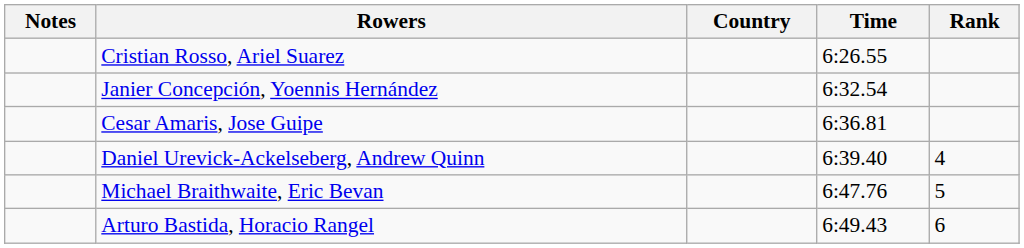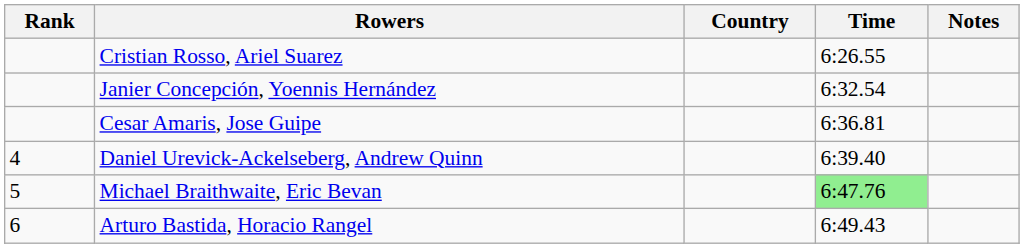 <table class="wikitable" width=60%>
 <tr>
-<th>Notes</th>
+<th>Rank</th>
 <th>Rowers</th>
 <th>Country</th>
 <th>Time</th>
-<th>Rank</th>
+<th>Notes</th>
 </tr>
 <tr>
 <td></td>
 <td><a href='#'>Cristian Rosso</a>, <a href='#'>Ariel Suarez</a></td>
 <td></td>
 <td>6:26.55</td>
 <td></td>
 </tr>
 <tr>
 <td></td>
 <td><a href='#'>Janier Concepción</a>, <a href='#'>Yoennis Hernández</a></td>
 <td></td>
 <td>6:32.54</td>
 <td></td>
 </tr>
 <tr>
 <td></td>
 <td><a href='#'>Cesar Amaris</a>, <a href='#'>Jose Guipe</a></td>
 <td></td>
 <td>6:36.81</td>
 <td></td>
 </tr>
 <tr>
-<td></td>
+<td>4</td>
 <td><a href='#'>Daniel Urevick-Ackelseberg</a>, <a href='#'>Andrew Quinn</a></td>
 <td></td>
 <td>6:39.40</td>
-<td>4</td>
+<td></td>
 </tr>
 <tr>
-<td></td>
+<td>5</td>
 <td><a href='#'>Michael Braithwaite</a>, <a href='#'>Eric Bevan</a></td>
 <td></td>
-<td>6:47.76</td>
-<td>5</td>
+<td style="background: lightgreen;">6:47.76</td>
+<td></td>
 </tr>
 <tr>
-<td></td>
+<td>6</td>
 <td><a href='#'>Arturo Bastida</a>, <a href='#'>Horacio Rangel</a></td>
 <td></td>
 <td>6:49.43</td>
-<td>6</td>
+<td></td>
 </tr>
 </table>
